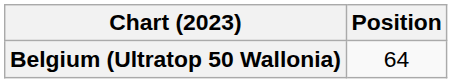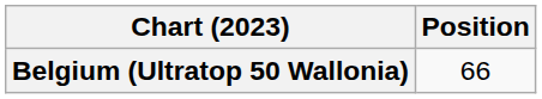 <table class="wikitable plainrowheaders" style="text-align:center">
 <tr>
 <th scope="col">Chart (2023)</th>
 <th scope="col">Position</th>
 </tr>
 <tr>
 <th scope="row">Belgium (Ultratop 50 Wallonia)</th>
-<td>64</td>
+<td>66</td>
 </tr>
 </table>
